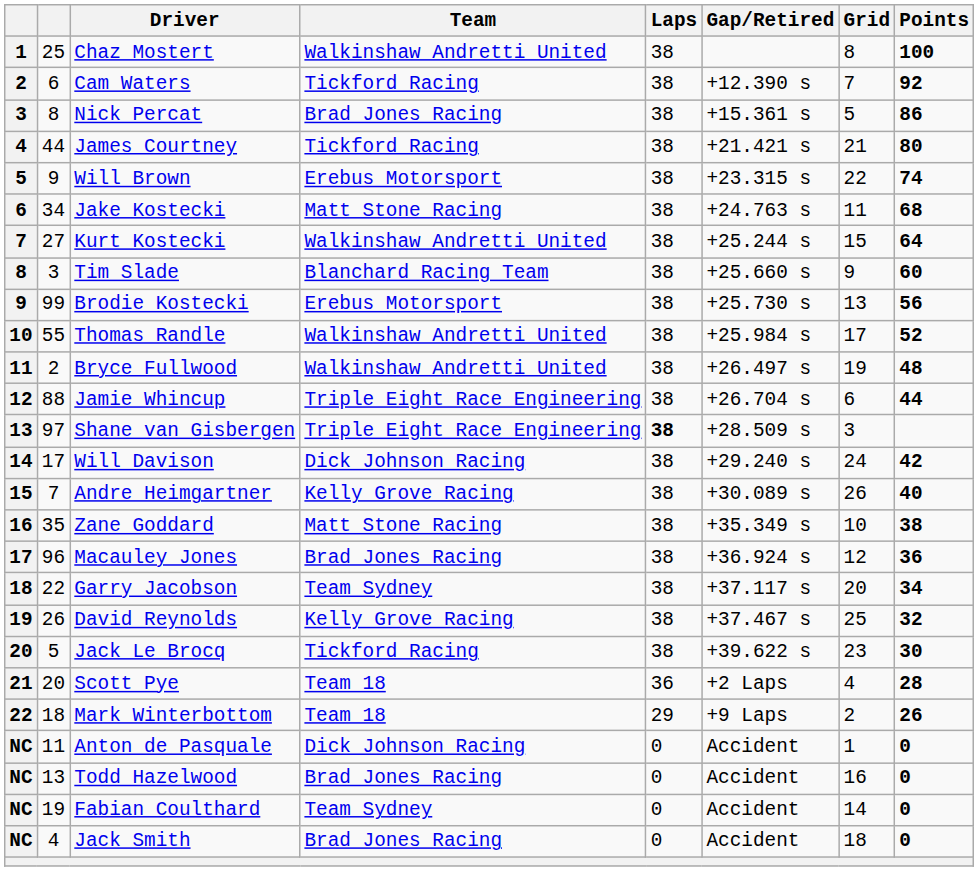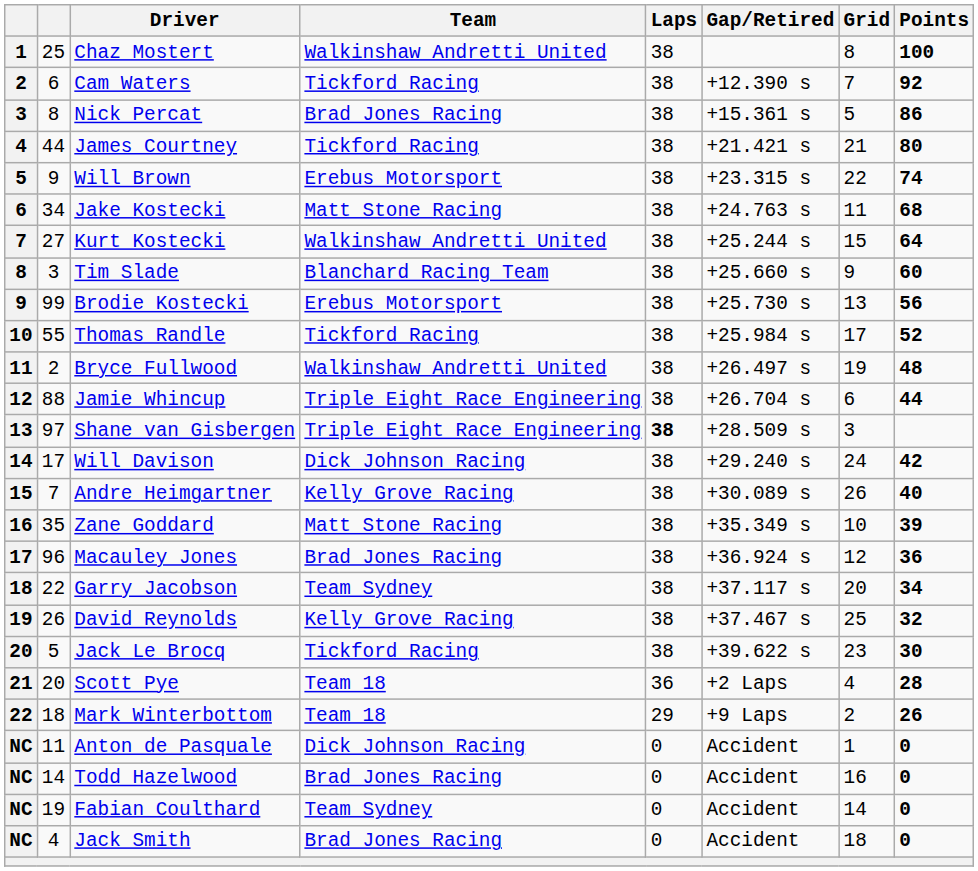 <table class="wikitable" style=font-size: 95%;>
 <tr>
 <th></th>
 <th></th>
 <th>Driver</th>
 <th>Team</th>
 <th>Laps</th>
 <th>Gap/Retired</th>
 <th>Grid</th>
 <th>Points</th>
 </tr>
 <tr>
 <th>1</th>
 <td align=center>25</td>
 <td> <a href='#'>Chaz Mostert</a></td>
 <td><a href='#'>Walkinshaw Andretti United</a></td>
 <td>38</td>
 <td></td>
 <td>8</td>
 <td><strong>100</strong></td>
 </tr>
 <tr>
 <th>2</th>
 <td align=center>6</td>
 <td> <a href='#'>Cam Waters</a></td>
 <td><a href='#'>Tickford Racing</a></td>
 <td>38</td>
 <td>+12.390 s</td>
 <td>7</td>
 <td><strong>92</strong></td>
 </tr>
 <tr>
 <th>3</th>
 <td align=center>8</td>
 <td> <a href='#'>Nick Percat</a></td>
 <td><a href='#'>Brad Jones Racing</a></td>
 <td>38</td>
 <td>+15.361 s</td>
 <td>5</td>
 <td><strong>86</strong></td>
 </tr>
 <tr>
 <th>4</th>
 <td align=center>44</td>
 <td> <a href='#'>James Courtney</a></td>
 <td><a href='#'>Tickford Racing</a></td>
 <td>38</td>
 <td>+21.421 s</td>
 <td>21</td>
 <td><strong>80</strong></td>
 </tr>
 <tr>
 <th>5</th>
 <td align=center>9</td>
 <td> <a href='#'>Will Brown</a></td>
 <td><a href='#'>Erebus Motorsport</a></td>
 <td>38</td>
 <td>+23.315 s</td>
 <td>22</td>
 <td><strong>74</strong></td>
 </tr>
 <tr>
 <th>6</th>
 <td align=center>34</td>
 <td> <a href='#'>Jake Kostecki</a></td>
 <td><a href='#'>Matt Stone Racing</a></td>
 <td>38</td>
 <td>+24.763 s</td>
 <td>11</td>
 <td><strong>68</strong></td>
 </tr>
 <tr>
 <th>7</th>
 <td align=center>27</td>
 <td> <a href='#'>Kurt Kostecki</a></td>
 <td><a href='#'>Walkinshaw Andretti United</a></td>
 <td>38</td>
 <td>+25.244 s</td>
 <td>15</td>
 <td><strong>64</strong></td>
 </tr>
 <tr>
 <th>8</th>
 <td align=center>3</td>
 <td> <a href='#'>Tim Slade</a></td>
 <td><a href='#'>Blanchard Racing Team</a></td>
 <td>38</td>
 <td>+25.660 s</td>
 <td>9</td>
 <td><strong>60</strong></td>
 </tr>
 <tr>
 <th>9</th>
 <td align=center>99</td>
 <td> <a href='#'>Brodie Kostecki</a></td>
 <td><a href='#'>Erebus Motorsport</a></td>
 <td>38</td>
 <td>+25.730 s</td>
 <td>13</td>
 <td><strong>56</strong></td>
 </tr>
 <tr>
 <th>10</th>
 <td align=center>55</td>
 <td> <a href='#'>Thomas Randle</a></td>
-<td><a href='#'>Walkinshaw Andretti United</a></td>
+<td><a href='#'>Tickford Racing</a></td>
 <td>38</td>
 <td>+25.984 s</td>
 <td>17</td>
 <td><strong>52</strong></td>
 </tr>
 <tr>
 <th>11</th>
 <td align=center>2</td>
 <td> <a href='#'>Bryce Fullwood</a></td>
 <td><a href='#'>Walkinshaw Andretti United</a></td>
 <td>38</td>
 <td>+26.497 s</td>
 <td>19</td>
 <td><strong>48</strong></td>
 </tr>
 <tr>
 <th>12</th>
 <td align=center>88</td>
 <td> <a href='#'>Jamie Whincup</a></td>
 <td><a href='#'>Triple Eight Race Engineering</a></td>
 <td>38</td>
 <td>+26.704 s</td>
 <td>6</td>
 <td><strong>44</strong></td>
 </tr>
 <tr>
 <th>13</th>
 <td align=center>97</td>
 <td> <a href='#'>Shane van Gisbergen</a></td>
 <td><a href='#'>Triple Eight Race Engineering</a></td>
 <td><strong>38</strong></td>
 <td>+28.509 s</td>
 <td>3</td>
 <td><strong></strong></td>
 </tr>
 <tr>
 <th>14</th>
 <td align=center>17</td>
 <td> <a href='#'>Will Davison</a></td>
 <td><a href='#'>Dick Johnson Racing</a></td>
 <td>38</td>
 <td>+29.240 s</td>
 <td>24</td>
 <td><strong>42</strong></td>
 </tr>
 <tr>
 <th>15</th>
 <td align=center>7</td>
 <td> <a href='#'>Andre Heimgartner</a></td>
 <td><a href='#'>Kelly Grove Racing</a></td>
 <td>38</td>
 <td>+30.089 s</td>
 <td>26</td>
 <td><strong>40</strong></td>
 </tr>
 <tr>
 <th>16</th>
 <td align=center>35</td>
 <td> <a href='#'>Zane Goddard</a></td>
 <td><a href='#'>Matt Stone Racing</a></td>
 <td>38</td>
 <td>+35.349 s</td>
 <td>10</td>
-<td><strong>38</strong></td>
+<td><strong>39</strong></td>
 </tr>
 <tr>
 <th>17</th>
 <td align=center>96</td>
 <td> <a href='#'>Macauley Jones</a></td>
 <td><a href='#'>Brad Jones Racing</a></td>
 <td>38</td>
 <td>+36.924 s</td>
 <td>12</td>
 <td><strong>36</strong></td>
 </tr>
 <tr>
 <th>18</th>
 <td align=center>22</td>
 <td> <a href='#'>Garry Jacobson</a></td>
 <td><a href='#'>Team Sydney</a></td>
 <td>38</td>
 <td>+37.117 s</td>
 <td>20</td>
 <td><strong>34</strong></td>
 </tr>
 <tr>
 <th>19</th>
 <td align=center>26</td>
 <td> <a href='#'>David Reynolds</a></td>
 <td><a href='#'>Kelly Grove Racing</a></td>
 <td>38</td>
 <td>+37.467 s</td>
 <td>25</td>
 <td><strong>32</strong></td>
 </tr>
 <tr>
 <th>20</th>
 <td align=center>5</td>
 <td> <a href='#'>Jack Le Brocq</a></td>
 <td><a href='#'>Tickford Racing</a></td>
 <td>38</td>
 <td>+39.622 s</td>
 <td>23</td>
 <td><strong>30</strong></td>
 </tr>
 <tr>
 <th>21</th>
 <td align=center>20</td>
 <td> <a href='#'>Scott Pye</a></td>
 <td><a href='#'>Team 18</a></td>
 <td>36</td>
 <td>+2 Laps</td>
 <td>4</td>
 <td><strong>28</strong></td>
 </tr>
 <tr>
 <th>22</th>
 <td align=center>18</td>
 <td> <a href='#'>Mark Winterbottom</a></td>
 <td><a href='#'>Team 18</a></td>
 <td>29</td>
 <td>+9 Laps</td>
 <td>2</td>
 <td><strong>26</strong></td>
 </tr>
 <tr>
 <th>NC</th>
 <td align=center>11</td>
 <td> <a href='#'>Anton de Pasquale</a></td>
 <td><a href='#'>Dick Johnson Racing</a></td>
 <td>0</td>
 <td>Accident</td>
 <td>1</td>
 <td><strong>0</strong></td>
 </tr>
 <tr>
 <th>NC</th>
-<td align=center>13</td>
+<td align=center>14</td>
 <td> <a href='#'>Todd Hazelwood</a></td>
 <td><a href='#'>Brad Jones Racing</a></td>
 <td>0</td>
 <td>Accident</td>
 <td>16</td>
 <td><strong>0</strong></td>
 </tr>
 <tr>
 <th>NC</th>
 <td align=center>19</td>
 <td> <a href='#'>Fabian Coulthard</a></td>
 <td><a href='#'>Team Sydney</a></td>
 <td>0</td>
 <td>Accident</td>
 <td>14</td>
 <td><strong>0</strong></td>
 </tr>
 <tr>
 <th>NC</th>
 <td align=center>4</td>
 <td> <a href='#'>Jack Smith</a></td>
 <td><a href='#'>Brad Jones Racing</a></td>
 <td>0</td>
 <td>Accident</td>
 <td>18</td>
 <td><strong>0</strong></td>
 </tr>
 <tr>
 <th colspan=8></th>
 </tr>
 </table>
